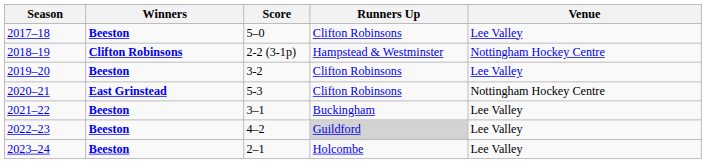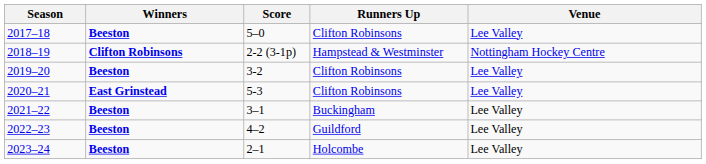 <table class="wikitable sortable">
 <tr>
 <th width=100>Season</th>
 <th width=200>Winners</th>
 <th width=80>Score</th>
 <th width=200>Runners Up</th>
 <th width=300>Venue</th>
 </tr>
 <tr>
 <td><a href='#'>2017–18</a></td>
 <td><strong><a href='#'>Beeston</a></strong></td>
 <td>5–0</td>
 <td><a href='#'>Clifton Robinsons</a></td>
 <td><a href='#'>Lee Valley</a></td>
 </tr>
 <tr>
 <td><a href='#'>2018–19</a></td>
 <td><strong><a href='#'>Clifton Robinsons</a></strong> </td>
 <td>2-2 (3-1p)</td>
 <td><a href='#'>Hampstead & Westminster</a></td>
 <td><a href='#'>Nottingham Hockey Centre</a></td>
 </tr>
 <tr>
 <td><a href='#'>2019–20</a></td>
 <td><strong><a href='#'>Beeston</a></strong></td>
 <td>3-2 </td>
 <td><a href='#'>Clifton Robinsons</a></td>
 <td><a href='#'>Lee Valley</a></td>
 </tr>
 <tr>
 <td><a href='#'>2020–21</a></td>
 <td><strong><a href='#'>East Grinstead</a></strong></td>
 <td>5-3</td>
 <td><a href='#'>Clifton Robinsons</a></td>
-<td>Nottingham Hockey Centre</td>
+<td><a href='#'>Lee Valley</a></td>
 </tr>
 <tr>
 <td><a href='#'>2021–22</a></td>
 <td><strong><a href='#'>Beeston</a></strong></td>
 <td>3–1</td>
 <td><a href='#'>Buckingham</a></td>
 <td>Lee Valley</td>
 </tr>
 <tr>
 <td><a href='#'>2022–23</a></td>
 <td><strong><a href='#'>Beeston</a></strong></td>
 <td>4–2</td>
-<td style="background: lightgrey;"><a href='#'>Guildford</a></td>
+<td><a href='#'>Guildford</a></td>
 <td>Lee Valley</td>
 </tr>
 <tr>
 <td><a href='#'>2023–24</a></td>
 <td><strong><a href='#'>Beeston</a></strong></td>
 <td>2–1</td>
 <td><a href='#'>Holcombe</a></td>
 <td>Lee Valley</td>
 </tr>
 </table>
